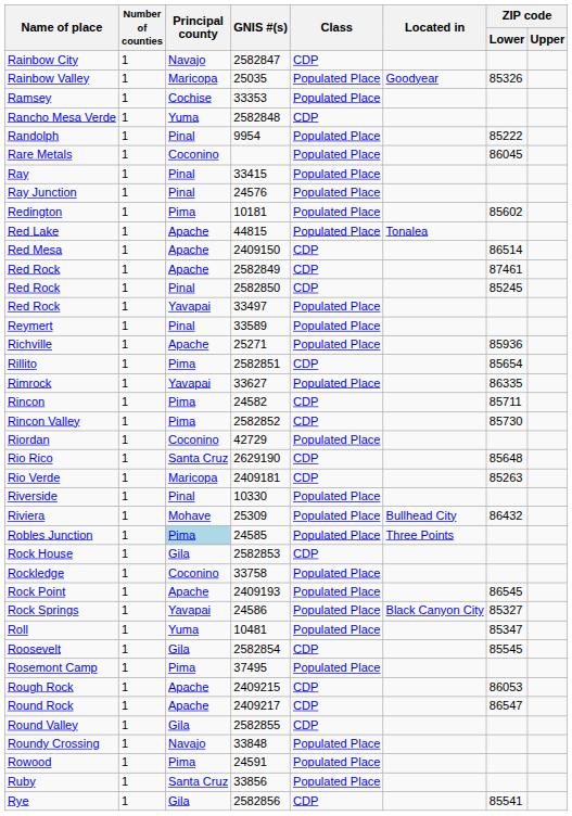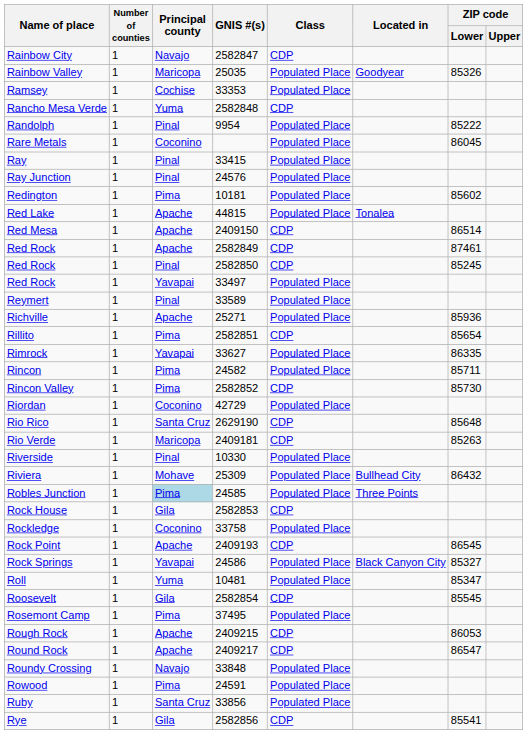 <table class="wikitable sortable">
 <tr>
 <th rowspan=2>Name of place</th>
 <th rowspan=2><small>Number <br>of<br>counties</small></th>
 <th rowspan=2>Principal <br> county</th>
 <th rowspan=2>GNIS #(s)</th>
 <th rowspan=2>Class</th>
 <th rowspan=2>Located in</th>
 <th colspan=2>ZIP code</th>
 </tr>
 <tr>
 <th>Lower</th>
 <th>Upper</th>
 </tr>
 <tr>
 <td><a href='#'>Rainbow City</a></td>
 <td>1</td>
 <td><a href='#'>Navajo</a></td>
 <td>2582847</td>
 <td><a href='#'>CDP</a></td>
 <td></td>
 <td></td>
 <td></td>
 </tr>
 <tr>
 <td><a href='#'>Rainbow Valley</a></td>
 <td>1</td>
 <td><a href='#'>Maricopa</a></td>
 <td>25035</td>
 <td><a href='#'>Populated Place</a></td>
 <td><a href='#'>Goodyear</a></td>
 <td>85326</td>
 <td></td>
 </tr>
 <tr>
 <td><a href='#'>Ramsey</a></td>
 <td>1</td>
 <td><a href='#'>Cochise</a></td>
 <td>33353</td>
 <td><a href='#'>Populated Place</a></td>
 <td></td>
 <td></td>
 <td></td>
 </tr>
 <tr>
 <td><a href='#'>Rancho Mesa Verde</a></td>
 <td>1</td>
 <td><a href='#'>Yuma</a></td>
 <td>2582848</td>
 <td><a href='#'>CDP</a></td>
 <td></td>
 <td></td>
 <td></td>
 </tr>
 <tr>
 <td><a href='#'>Randolph</a></td>
 <td>1</td>
 <td><a href='#'>Pinal</a></td>
 <td>9954</td>
 <td><a href='#'>Populated Place</a></td>
 <td></td>
 <td>85222</td>
 <td></td>
 </tr>
 <tr>
 <td><a href='#'>Rare Metals</a></td>
 <td>1</td>
 <td><a href='#'>Coconino</a></td>
 <td></td>
 <td><a href='#'>Populated Place</a></td>
 <td></td>
 <td>86045</td>
 <td></td>
 </tr>
 <tr>
 <td><a href='#'>Ray</a></td>
 <td>1</td>
 <td><a href='#'>Pinal</a></td>
 <td>33415</td>
 <td><a href='#'>Populated Place</a></td>
 <td></td>
 <td></td>
 <td></td>
 </tr>
 <tr>
 <td><a href='#'>Ray Junction</a></td>
 <td>1</td>
 <td><a href='#'>Pinal</a></td>
 <td>24576</td>
 <td><a href='#'>Populated Place</a></td>
 <td></td>
 <td></td>
 <td></td>
 </tr>
 <tr>
 <td><a href='#'>Redington</a></td>
 <td>1</td>
 <td><a href='#'>Pima</a></td>
 <td>10181</td>
 <td><a href='#'>Populated Place</a></td>
 <td></td>
 <td>85602</td>
 <td></td>
 </tr>
 <tr>
 <td><a href='#'>Red Lake</a></td>
 <td>1</td>
 <td><a href='#'>Apache</a></td>
 <td>44815</td>
 <td><a href='#'>Populated Place</a></td>
 <td><a href='#'>Tonalea</a></td>
 <td></td>
 <td></td>
 </tr>
 <tr>
 <td><a href='#'>Red Mesa</a></td>
 <td>1</td>
 <td><a href='#'>Apache</a></td>
 <td>2409150</td>
 <td><a href='#'>CDP</a></td>
 <td></td>
 <td>86514</td>
 <td></td>
 </tr>
 <tr>
 <td><a href='#'>Red Rock</a></td>
 <td>1</td>
 <td><a href='#'>Apache</a></td>
 <td>2582849</td>
 <td><a href='#'>CDP</a></td>
 <td></td>
 <td>87461</td>
 <td></td>
 </tr>
 <tr>
 <td><a href='#'>Red Rock</a></td>
 <td>1</td>
 <td><a href='#'>Pinal</a></td>
 <td>2582850</td>
 <td><a href='#'>CDP</a></td>
 <td></td>
 <td>85245</td>
 <td></td>
 </tr>
 <tr>
 <td><a href='#'>Red Rock</a></td>
 <td>1</td>
 <td><a href='#'>Yavapai</a></td>
 <td>33497</td>
 <td><a href='#'>Populated Place</a></td>
 <td></td>
 <td></td>
 <td></td>
 </tr>
 <tr>
 <td><a href='#'>Reymert</a></td>
 <td>1</td>
 <td><a href='#'>Pinal</a></td>
 <td>33589</td>
 <td><a href='#'>Populated Place</a></td>
 <td></td>
 <td></td>
 <td></td>
 </tr>
 <tr>
 <td><a href='#'>Richville</a></td>
 <td>1</td>
 <td><a href='#'>Apache</a></td>
 <td>25271</td>
 <td><a href='#'>Populated Place</a></td>
 <td></td>
 <td>85936</td>
 <td></td>
 </tr>
 <tr>
 <td><a href='#'>Rillito</a></td>
 <td>1</td>
 <td><a href='#'>Pima</a></td>
 <td>2582851</td>
 <td><a href='#'>CDP</a></td>
 <td></td>
 <td>85654</td>
 <td></td>
 </tr>
 <tr>
 <td><a href='#'>Rimrock</a></td>
 <td>1</td>
 <td><a href='#'>Yavapai</a></td>
 <td>33627</td>
 <td><a href='#'>Populated Place</a></td>
 <td></td>
 <td>86335</td>
 <td></td>
 </tr>
 <tr>
 <td><a href='#'>Rincon</a></td>
 <td>1</td>
 <td><a href='#'>Pima</a></td>
 <td>24582</td>
-<td><a href='#'>CDP</a></td>
+<td><a href='#'>Populated Place</a></td>
 <td></td>
 <td>85711</td>
 <td></td>
 </tr>
 <tr>
 <td><a href='#'>Rincon Valley</a></td>
 <td>1</td>
 <td><a href='#'>Pima</a></td>
 <td>2582852</td>
 <td><a href='#'>CDP</a></td>
 <td></td>
 <td>85730</td>
 <td></td>
 </tr>
 <tr>
 <td><a href='#'>Riordan</a></td>
 <td>1</td>
 <td><a href='#'>Coconino</a></td>
 <td>42729</td>
 <td><a href='#'>Populated Place</a></td>
 <td></td>
 <td></td>
 <td></td>
 </tr>
 <tr>
 <td><a href='#'>Rio Rico</a></td>
 <td>1</td>
 <td><a href='#'>Santa Cruz</a></td>
 <td>2629190</td>
 <td><a href='#'>CDP</a></td>
 <td></td>
 <td>85648</td>
 <td></td>
 </tr>
 <tr>
 <td><a href='#'>Rio Verde</a></td>
 <td>1</td>
 <td><a href='#'>Maricopa</a></td>
 <td>2409181</td>
 <td><a href='#'>CDP</a></td>
 <td></td>
 <td>85263</td>
 <td></td>
 </tr>
 <tr>
 <td><a href='#'>Riverside</a></td>
 <td>1</td>
 <td><a href='#'>Pinal</a></td>
 <td>10330</td>
 <td><a href='#'>Populated Place</a></td>
 <td></td>
 <td></td>
 <td></td>
 </tr>
 <tr>
 <td><a href='#'>Riviera</a></td>
 <td>1</td>
 <td><a href='#'>Mohave</a></td>
 <td>25309</td>
 <td><a href='#'>Populated Place</a></td>
 <td><a href='#'>Bullhead City</a></td>
 <td>86432</td>
 <td></td>
 </tr>
 <tr>
 <td><a href='#'>Robles Junction</a></td>
 <td>1</td>
 <td style="background: lightblue;"><a href='#'>Pima</a></td>
 <td>24585</td>
 <td><a href='#'>Populated Place</a></td>
 <td><a href='#'>Three Points</a></td>
 <td></td>
 <td></td>
 </tr>
 <tr>
 <td><a href='#'>Rock House</a></td>
 <td>1</td>
 <td><a href='#'>Gila</a></td>
 <td>2582853</td>
 <td><a href='#'>CDP</a></td>
 <td></td>
 <td></td>
 <td></td>
 </tr>
 <tr>
 <td><a href='#'>Rockledge</a></td>
 <td>1</td>
 <td><a href='#'>Coconino</a></td>
 <td>33758</td>
 <td><a href='#'>Populated Place</a></td>
 <td></td>
 <td></td>
 <td></td>
 </tr>
 <tr>
 <td><a href='#'>Rock Point</a></td>
 <td>1</td>
 <td><a href='#'>Apache</a></td>
 <td>2409193</td>
-<td><a href='#'>Populated Place</a></td>
+<td><a href='#'>CDP</a></td>
 <td></td>
 <td>86545</td>
 <td></td>
 </tr>
 <tr>
 <td><a href='#'>Rock Springs</a></td>
 <td>1</td>
 <td><a href='#'>Yavapai</a></td>
 <td>24586</td>
 <td><a href='#'>Populated Place</a></td>
 <td><a href='#'>Black Canyon City</a></td>
 <td>85327</td>
 <td></td>
 </tr>
 <tr>
 <td><a href='#'>Roll</a></td>
 <td>1</td>
 <td><a href='#'>Yuma</a></td>
 <td>10481</td>
 <td><a href='#'>Populated Place</a></td>
 <td></td>
 <td>85347</td>
 <td></td>
 </tr>
 <tr>
 <td><a href='#'>Roosevelt</a></td>
 <td>1</td>
 <td><a href='#'>Gila</a></td>
 <td>2582854</td>
 <td><a href='#'>CDP</a></td>
 <td></td>
 <td>85545</td>
 <td></td>
 </tr>
 <tr>
 <td><a href='#'>Rosemont Camp</a></td>
 <td>1</td>
 <td><a href='#'>Pima</a></td>
 <td>37495</td>
 <td><a href='#'>Populated Place</a></td>
 <td></td>
 <td></td>
 <td></td>
 </tr>
 <tr>
 <td><a href='#'>Rough Rock</a></td>
 <td>1</td>
 <td><a href='#'>Apache</a></td>
 <td>2409215</td>
 <td><a href='#'>CDP</a></td>
 <td></td>
 <td>86053</td>
 <td></td>
 </tr>
 <tr>
 <td><a href='#'>Round Rock</a></td>
 <td>1</td>
 <td><a href='#'>Apache</a></td>
 <td>2409217</td>
 <td><a href='#'>CDP</a></td>
 <td></td>
 <td>86547</td>
 <td></td>
 </tr>
 <tr>
-<td><a href='#'>Round Valley</a></td>
-<td>1</td>
-<td><a href='#'>Gila</a></td>
-<td>2582855</td>
-<td><a href='#'>CDP</a></td>
-<td></td>
-<td></td>
-<td></td>
-</tr>
-<tr>
 <td><a href='#'>Roundy Crossing</a></td>
 <td>1</td>
 <td><a href='#'>Navajo</a></td>
 <td>33848</td>
 <td><a href='#'>Populated Place</a></td>
 <td></td>
 <td></td>
 <td></td>
 </tr>
 <tr>
 <td><a href='#'>Rowood</a></td>
 <td>1</td>
 <td><a href='#'>Pima</a></td>
 <td>24591</td>
 <td><a href='#'>Populated Place</a></td>
 <td></td>
 <td></td>
 <td></td>
 </tr>
 <tr>
 <td><a href='#'>Ruby</a></td>
 <td>1</td>
 <td><a href='#'>Santa Cruz</a></td>
 <td>33856</td>
 <td><a href='#'>Populated Place</a></td>
 <td></td>
 <td></td>
 <td></td>
 </tr>
 <tr>
 <td><a href='#'>Rye</a></td>
 <td>1</td>
 <td><a href='#'>Gila</a></td>
 <td>2582856</td>
 <td><a href='#'>CDP</a></td>
 <td></td>
 <td>85541</td>
 <td></td>
 </tr>
 </table>
